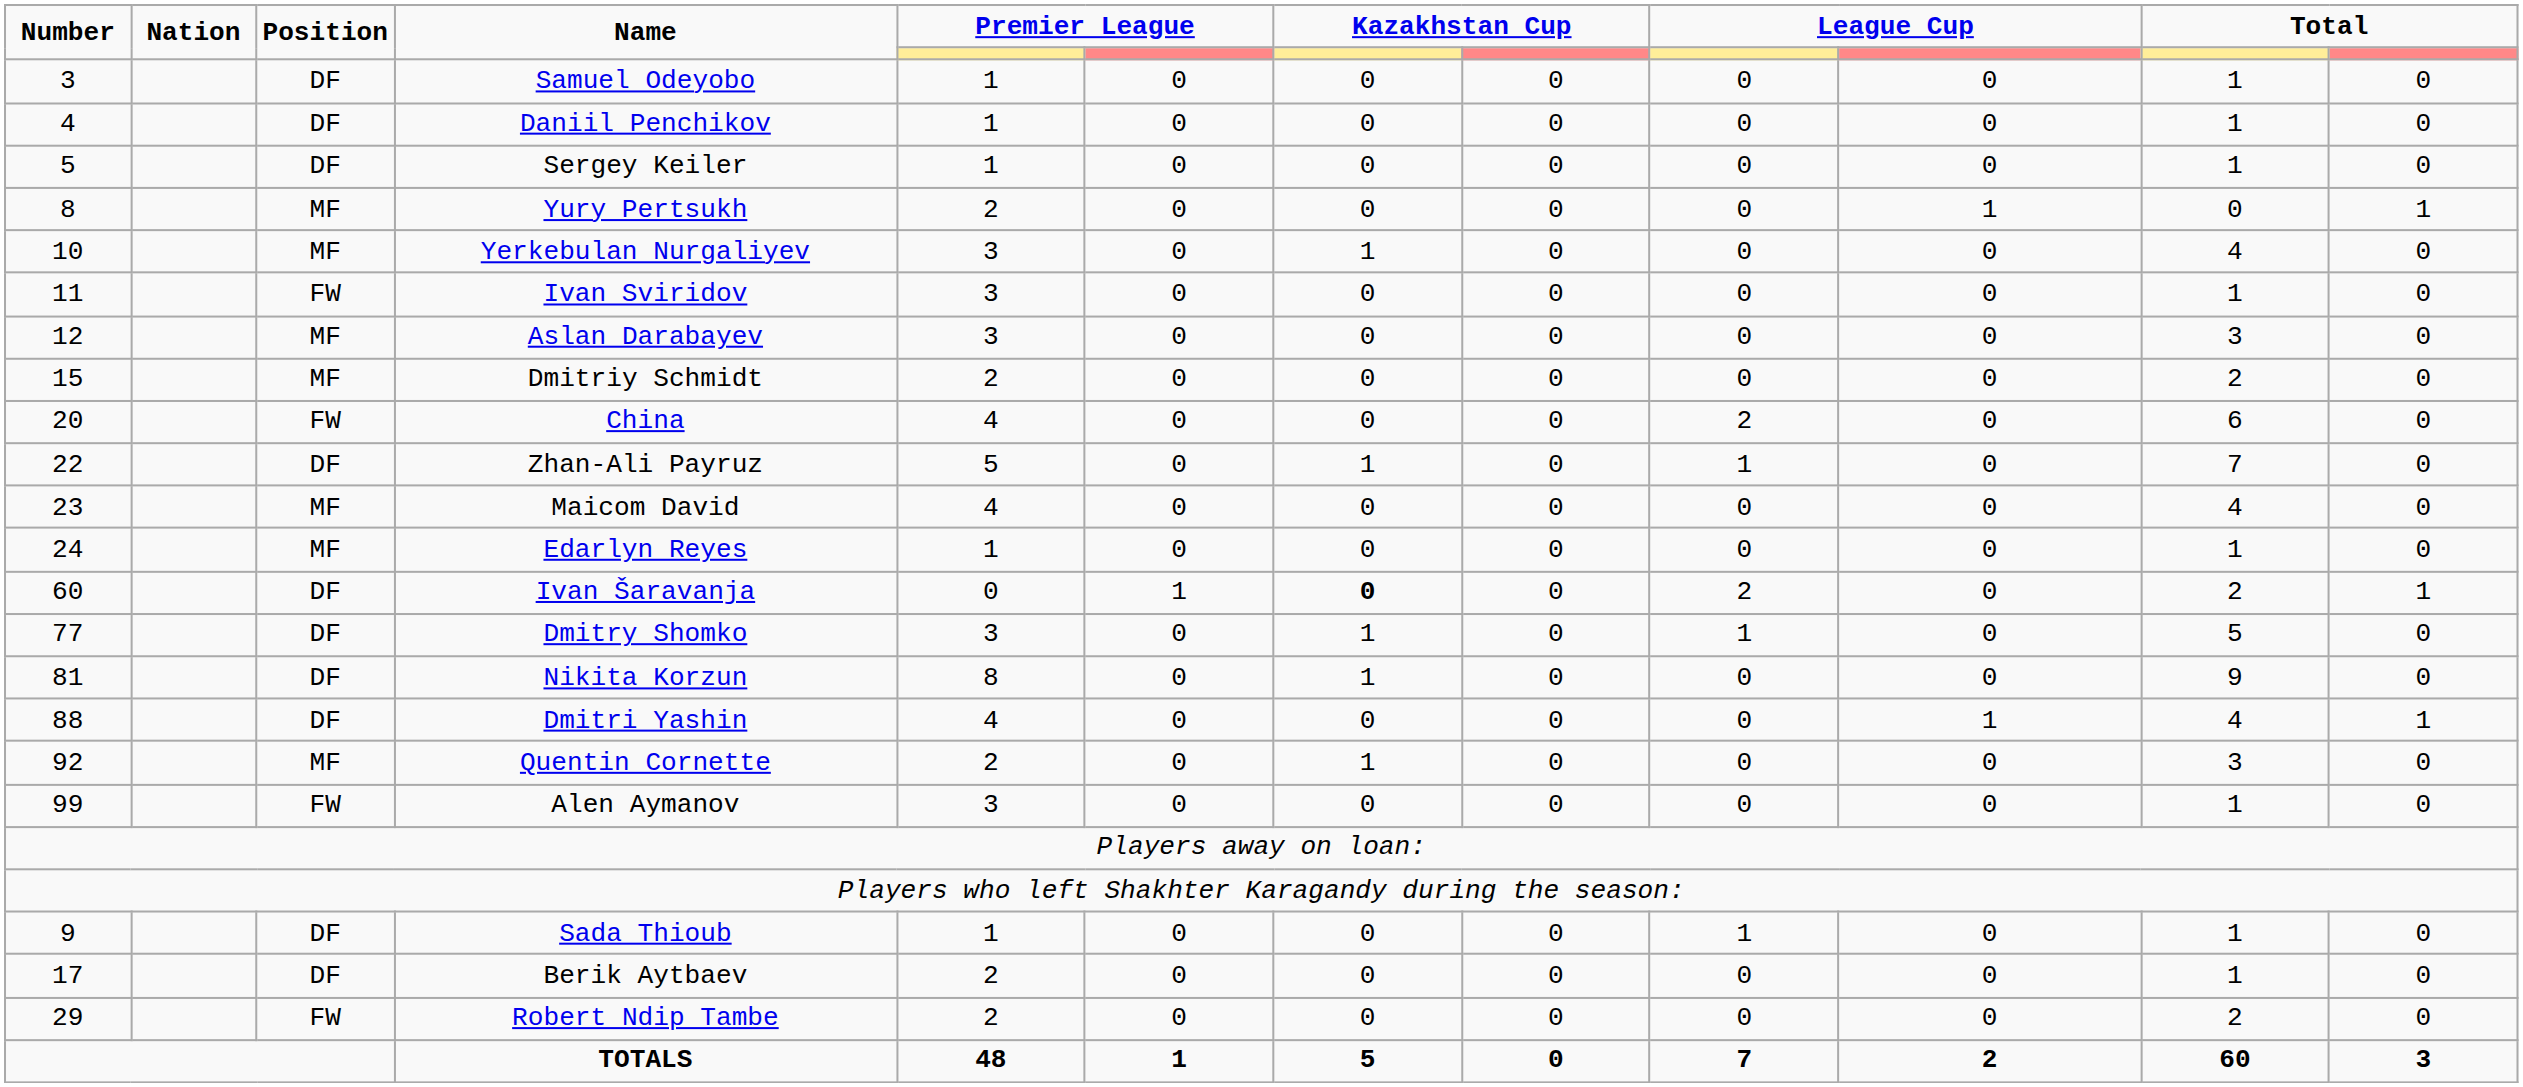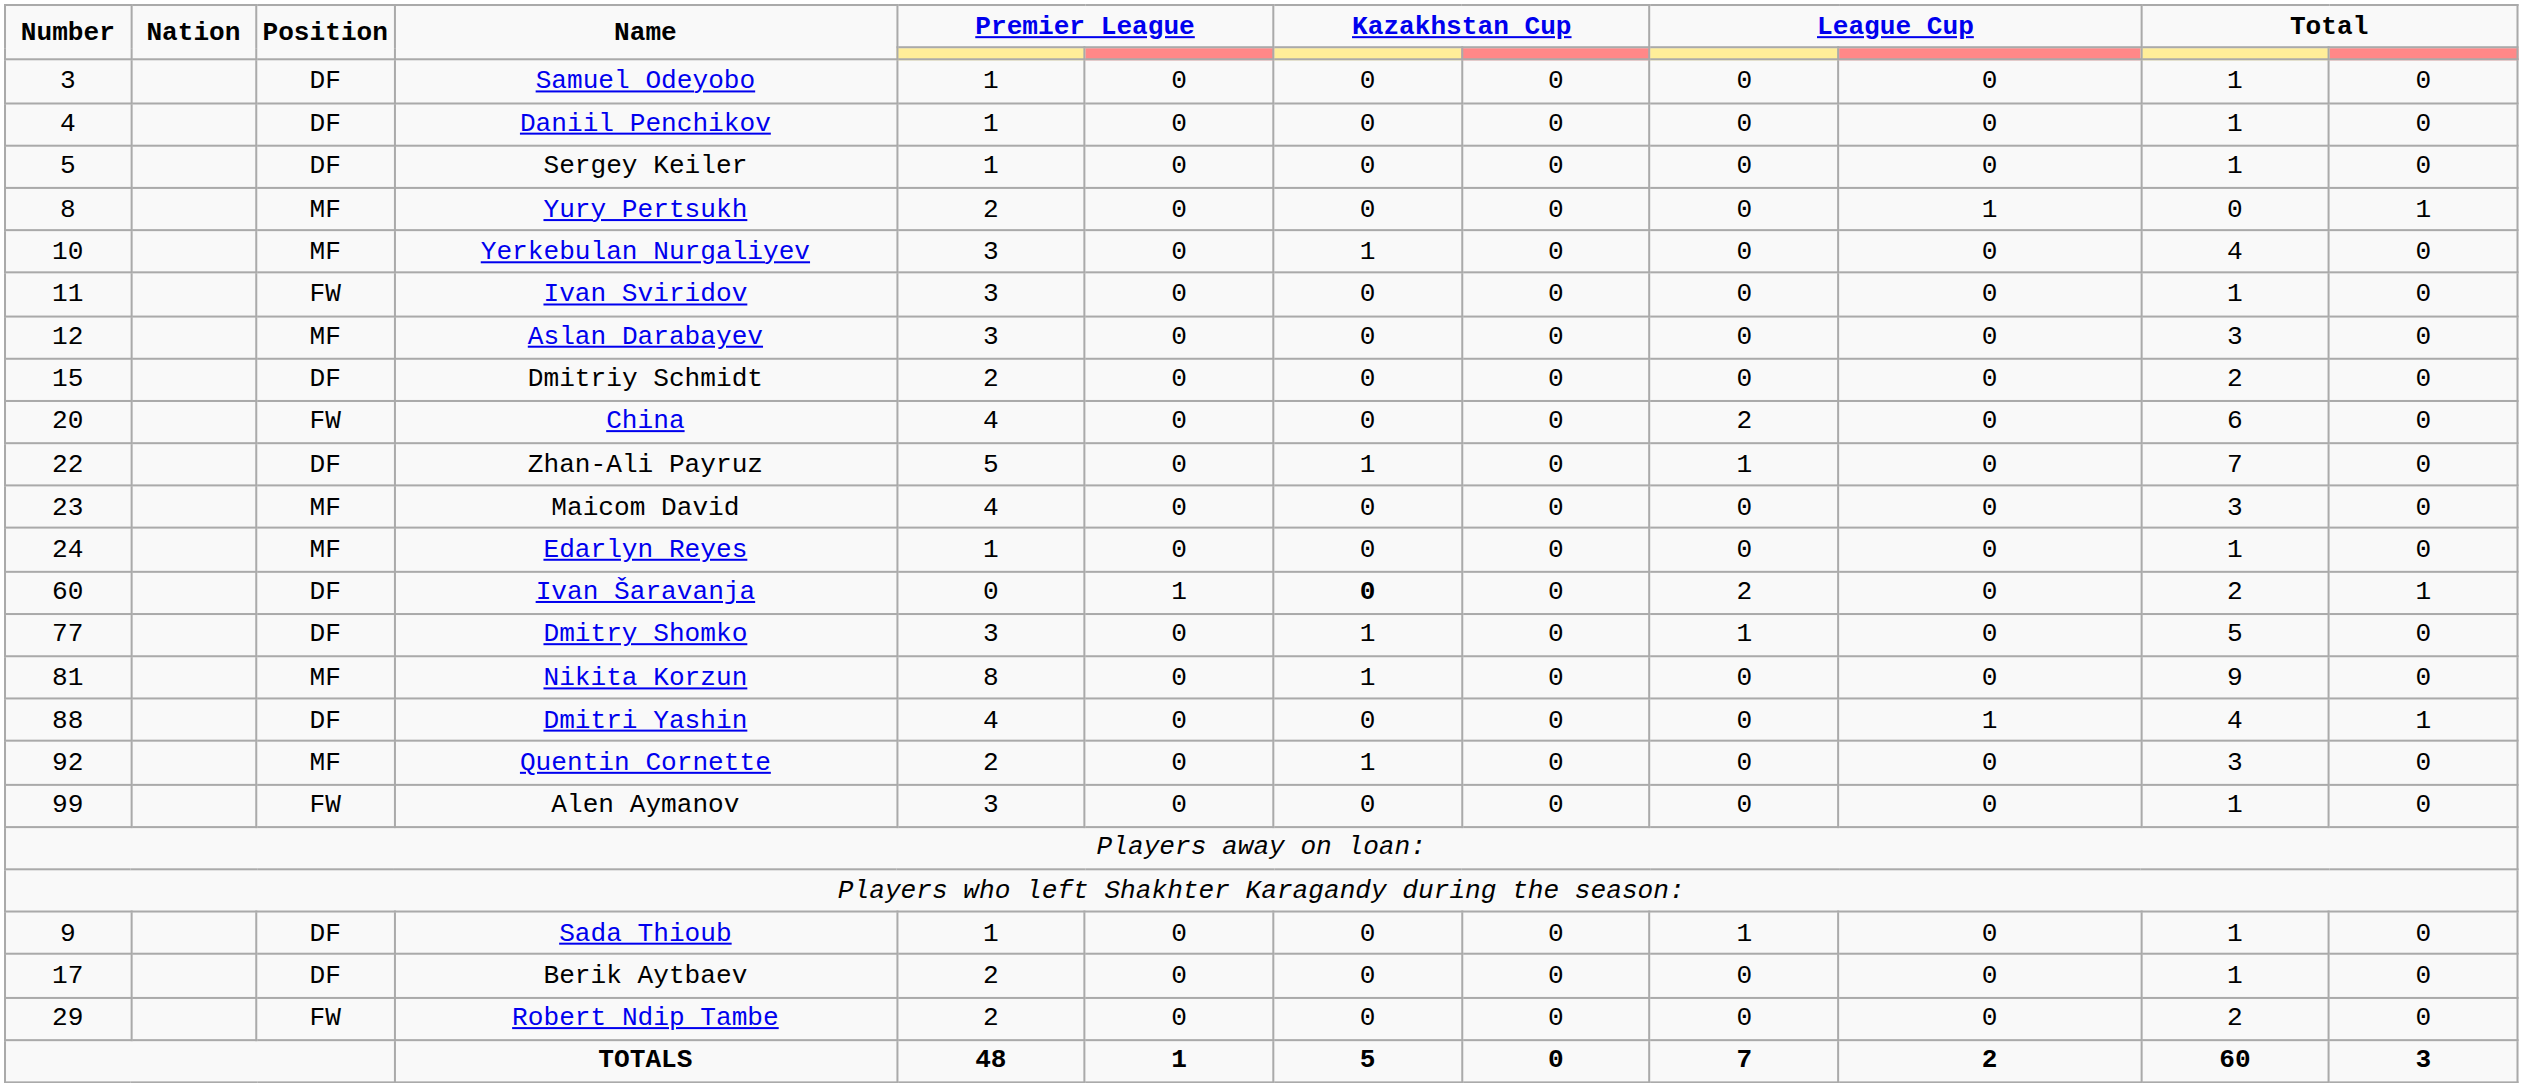 <table class="wikitable" style="text-align:center;">
 <tr>
 <td rowspan="2"  style="width:5%; text-align:center;"><strong>Number</strong></td>
 <td rowspan="2"  style="width:5%; text-align:center;"><strong>Nation</strong></td>
 <td rowspan="2"  style="width:5%; text-align:center;"><strong>Position</strong></td>
 <td rowspan="2"  style="width:20%; text-align:center;"><strong>Name</strong></td>
 <td colspan="2" style="text-align:center;"><strong><a href='#'>Premier League</a></strong></td>
 <td colspan="2" style="text-align:center;"><strong><a href='#'>Kazakhstan Cup</a></strong></td>
 <td colspan="2" style="text-align:center;"><strong><a href='#'>League Cup</a></strong></td>
 <td colspan="2" style="text-align:center;"><strong>Total</strong></td>
 </tr>
 <tr>
 <th style="width:60px; background:#fe9;"></th>
 <th style="width:60px; background:#ff8888;"></th>
 <th style="width:60px; background:#fe9;"></th>
 <th style="width:60px; background:#ff8888;"></th>
 <th style="width:60px; background:#fe9;"></th>
 <th style="width:100px; background:#ff8888;"></th>
 <th style="width:60px; background:#fe9;"></th>
 <th style="width:60px; background:#ff8888;"></th>
 </tr>
 <tr>
 <td>3</td>
 <td></td>
 <td>DF</td>
 <td><a href='#'>Samuel Odeyobo</a></td>
 <td>1</td>
 <td>0</td>
 <td>0</td>
 <td>0</td>
 <td>0</td>
 <td>0</td>
 <td>1</td>
 <td>0</td>
 </tr>
 <tr>
 <td>4</td>
 <td></td>
 <td>DF</td>
 <td><a href='#'>Daniil Penchikov</a></td>
 <td>1</td>
 <td>0</td>
 <td>0</td>
 <td>0</td>
 <td>0</td>
 <td>0</td>
 <td>1</td>
 <td>0</td>
 </tr>
 <tr>
 <td>5</td>
 <td></td>
 <td>DF</td>
 <td>Sergey Keiler</td>
 <td>1</td>
 <td>0</td>
 <td>0</td>
 <td>0</td>
 <td>0</td>
 <td>0</td>
 <td>1</td>
 <td>0</td>
 </tr>
 <tr>
 <td>8</td>
 <td></td>
 <td>MF</td>
 <td><a href='#'>Yury Pertsukh</a></td>
 <td>2</td>
 <td>0</td>
 <td>0</td>
 <td>0</td>
 <td>0</td>
 <td>1</td>
 <td>0</td>
 <td>1</td>
 </tr>
 <tr>
 <td>10</td>
 <td></td>
 <td>MF</td>
 <td><a href='#'>Yerkebulan Nurgaliyev</a></td>
 <td>3</td>
 <td>0</td>
 <td>1</td>
 <td>0</td>
 <td>0</td>
 <td>0</td>
 <td>4</td>
 <td>0</td>
 </tr>
 <tr>
 <td>11</td>
 <td></td>
 <td>FW</td>
 <td><a href='#'>Ivan Sviridov</a></td>
 <td>3</td>
 <td>0</td>
 <td>0</td>
 <td>0</td>
 <td>0</td>
 <td>0</td>
 <td>1</td>
 <td>0</td>
 </tr>
 <tr>
 <td>12</td>
 <td></td>
 <td>MF</td>
 <td><a href='#'>Aslan Darabayev</a></td>
 <td>3</td>
 <td>0</td>
 <td>0</td>
 <td>0</td>
 <td>0</td>
 <td>0</td>
 <td>3</td>
 <td>0</td>
 </tr>
 <tr>
 <td>15</td>
 <td></td>
-<td>MF</td>
+<td>DF</td>
 <td>Dmitriy Schmidt</td>
 <td>2</td>
 <td>0</td>
 <td>0</td>
 <td>0</td>
 <td>0</td>
 <td>0</td>
 <td>2</td>
 <td>0</td>
 </tr>
 <tr>
 <td>20</td>
 <td></td>
 <td>FW</td>
 <td><a href='#'>China</a></td>
 <td>4</td>
 <td>0</td>
 <td>0</td>
 <td>0</td>
 <td>2</td>
 <td>0</td>
 <td>6</td>
 <td>0</td>
 </tr>
 <tr>
 <td>22</td>
 <td></td>
 <td>DF</td>
 <td>Zhan-Ali Payruz</td>
 <td>5</td>
 <td>0</td>
 <td>1</td>
 <td>0</td>
 <td>1</td>
 <td>0</td>
 <td>7</td>
 <td>0</td>
 </tr>
 <tr>
 <td>23</td>
 <td></td>
 <td>MF</td>
 <td>Maicom David</td>
 <td>4</td>
 <td>0</td>
 <td>0</td>
 <td>0</td>
 <td>0</td>
 <td>0</td>
-<td>4</td>
+<td>3</td>
 <td>0</td>
 </tr>
 <tr>
 <td>24</td>
 <td></td>
 <td>MF</td>
 <td><a href='#'>Edarlyn Reyes</a></td>
 <td>1</td>
 <td>0</td>
 <td>0</td>
 <td>0</td>
 <td>0</td>
 <td>0</td>
 <td>1</td>
 <td>0</td>
 </tr>
 <tr>
 <td>60</td>
 <td></td>
 <td>DF</td>
 <td><a href='#'>Ivan Šaravanja</a></td>
 <td>0</td>
 <td>1</td>
 <td><strong>0</strong></td>
 <td>0</td>
 <td>2</td>
 <td>0</td>
 <td>2</td>
 <td>1</td>
 </tr>
 <tr>
 <td>77</td>
 <td></td>
 <td>DF</td>
 <td><a href='#'>Dmitry Shomko</a></td>
 <td>3</td>
 <td>0</td>
 <td>1</td>
 <td>0</td>
 <td>1</td>
 <td>0</td>
 <td>5</td>
 <td>0</td>
 </tr>
 <tr>
 <td>81</td>
 <td></td>
-<td>DF</td>
+<td>MF</td>
 <td><a href='#'>Nikita Korzun</a></td>
 <td>8</td>
 <td>0</td>
 <td>1</td>
 <td>0</td>
 <td>0</td>
 <td>0</td>
 <td>9</td>
 <td>0</td>
 </tr>
 <tr>
 <td>88</td>
 <td></td>
 <td>DF</td>
 <td><a href='#'>Dmitri Yashin</a></td>
 <td>4</td>
 <td>0</td>
 <td>0</td>
 <td>0</td>
 <td>0</td>
 <td>1</td>
 <td>4</td>
 <td>1</td>
 </tr>
 <tr>
 <td>92</td>
 <td></td>
 <td>MF</td>
 <td><a href='#'>Quentin Cornette</a></td>
 <td>2</td>
 <td>0</td>
 <td>1</td>
 <td>0</td>
 <td>0</td>
 <td>0</td>
 <td>3</td>
 <td>0</td>
 </tr>
 <tr>
 <td>99</td>
 <td></td>
 <td>FW</td>
 <td>Alen Aymanov</td>
 <td>3</td>
 <td>0</td>
 <td>0</td>
 <td>0</td>
 <td>0</td>
 <td>0</td>
 <td>1</td>
 <td>0</td>
 </tr>
 <tr>
 <td colspan="18"><em>Players away on loan:</em></td>
 </tr>
 <tr>
 <td colspan="18"><em>Players who left Shakhter Karagandy during the season:</em></td>
 </tr>
 <tr>
 <td>9</td>
 <td></td>
 <td>DF</td>
 <td><a href='#'>Sada Thioub</a></td>
 <td>1</td>
 <td>0</td>
 <td>0</td>
 <td>0</td>
 <td>1</td>
 <td>0</td>
 <td>1</td>
 <td>0</td>
 </tr>
 <tr>
 <td>17</td>
 <td></td>
 <td>DF</td>
 <td>Berik Aytbaev</td>
 <td>2</td>
 <td>0</td>
 <td>0</td>
 <td>0</td>
 <td>0</td>
 <td>0</td>
 <td>1</td>
 <td>0</td>
 </tr>
 <tr>
 <td>29</td>
 <td></td>
 <td>FW</td>
 <td><a href='#'>Robert Ndip Tambe</a></td>
 <td>2</td>
 <td>0</td>
 <td>0</td>
 <td>0</td>
 <td>0</td>
 <td>0</td>
 <td>2</td>
 <td>0</td>
 </tr>
 <tr>
 <td colspan="3"></td>
 <td><strong>TOTALS</strong></td>
 <td><strong>48</strong></td>
 <td><strong>1</strong></td>
 <td><strong>5</strong></td>
 <td><strong>0</strong></td>
 <td><strong>7</strong></td>
 <td><strong>2</strong></td>
 <td><strong>60</strong></td>
 <td><strong>3</strong></td>
 </tr>
 </table>
